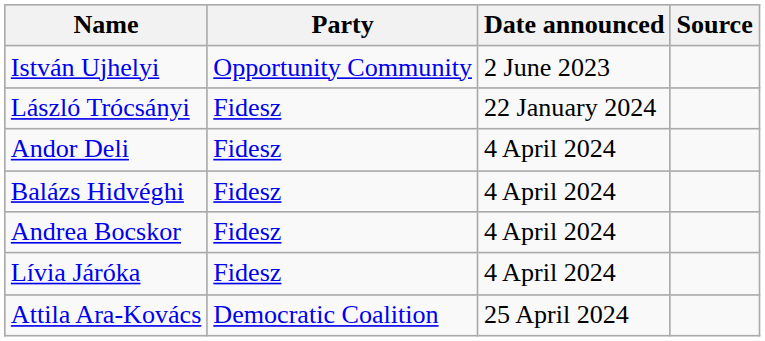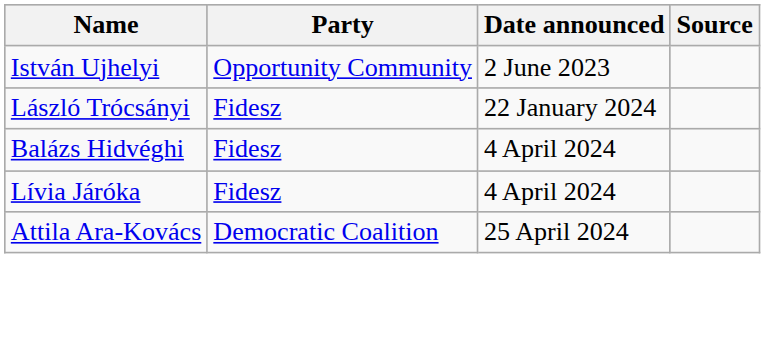 <table class="wikitable">
 <tr>
 <th>Name</th>
 <th>Party</th>
 <th>Date announced</th>
 <th>Source</th>
 </tr>
 <tr>
 <td><a href='#'>István Ujhelyi</a></td>
 <td><a href='#'>Opportunity Community</a></td>
 <td>2 June 2023</td>
 <td></td>
 </tr>
 <tr>
 <td><a href='#'>László Trócsányi</a></td>
 <td><a href='#'>Fidesz</a></td>
 <td>22 January 2024</td>
 <td></td>
 </tr>
 <tr>
-<td><a href='#'>Andor Deli</a></td>
-<td><a href='#'>Fidesz</a></td>
-<td>4 April 2024</td>
-<td></td>
-</tr>
-<tr>
 <td><a href='#'>Balázs Hidvéghi</a></td>
-<td><a href='#'>Fidesz</a></td>
-<td>4 April 2024</td>
-<td></td>
-</tr>
-<tr>
-<td><a href='#'>Andrea Bocskor</a></td>
 <td><a href='#'>Fidesz</a></td>
 <td>4 April 2024</td>
 <td></td>
 </tr>
 <tr>
 <td><a href='#'>Lívia Járóka</a></td>
 <td><a href='#'>Fidesz</a></td>
 <td>4 April 2024</td>
 <td></td>
 </tr>
 <tr>
 <td><a href='#'>Attila Ara-Kovács</a></td>
 <td><a href='#'>Democratic Coalition</a></td>
 <td>25 April 2024</td>
 <td></td>
 </tr>
 </table>
